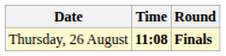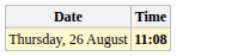 <table class="wikitable">
 <tr>
 <th>Date</th>
 <th>Time</th>
-<th>Round</th>
 </tr>
 <tr style="background:lemonchiffon">
 <td>Thursday, 26 August</td>
 <td><strong>11:08</strong></td>
-<td><strong>Finals</strong></td>
 </tr>
 </table>
